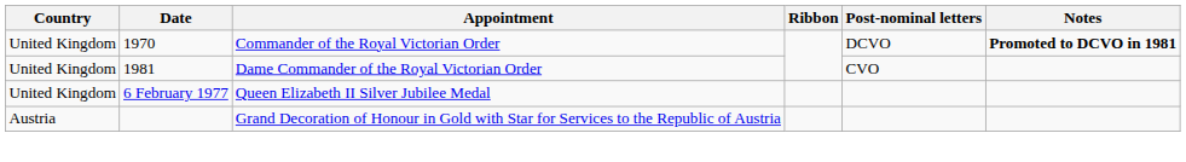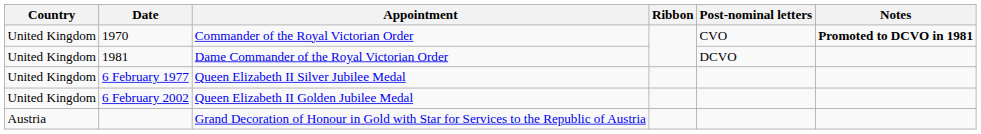 <table class="wikitable sortable">
 <tr>
 <th>Country</th>
 <th>Date</th>
 <th>Appointment</th>
 <th>Ribbon</th>
 <th>Post-nominal letters</th>
 <th>Notes</th>
 </tr>
 <tr>
 <td>United Kingdom</td>
 <td>1970</td>
 <td><a href='#'>Commander of the Royal Victorian Order</a></td>
 <td rowspan="2"></td>
-<td>DCVO</td>
+<td>CVO</td>
 <td><strong>Promoted to DCVO in 1981</strong></td>
 </tr>
 <tr>
 <td>United Kingdom</td>
 <td>1981</td>
 <td><a href='#'>Dame Commander of the Royal Victorian Order</a></td>
-<td>CVO</td>
+<td>DCVO</td>
 <td></td>
 </tr>
 <tr>
 <td>United Kingdom</td>
 <td><a href='#'>6 February 1977</a></td>
 <td><a href='#'>Queen Elizabeth II Silver Jubilee Medal</a></td>
+<td></td>
+<td></td>
+<td></td>
+</tr>
+<tr>
+<td>United Kingdom</td>
+<td><a href='#'>6 February 2002</a></td>
+<td><a href='#'>Queen Elizabeth II Golden Jubilee Medal</a></td>
 <td></td>
 <td></td>
 <td></td>
 </tr>
 <tr>
 <td>Austria</td>
 <td></td>
 <td><a href='#'>Grand Decoration of Honour in Gold with Star for Services to the Republic of Austria</a></td>
 <td></td>
 <td></td>
 <td></td>
 </tr>
 </table>
